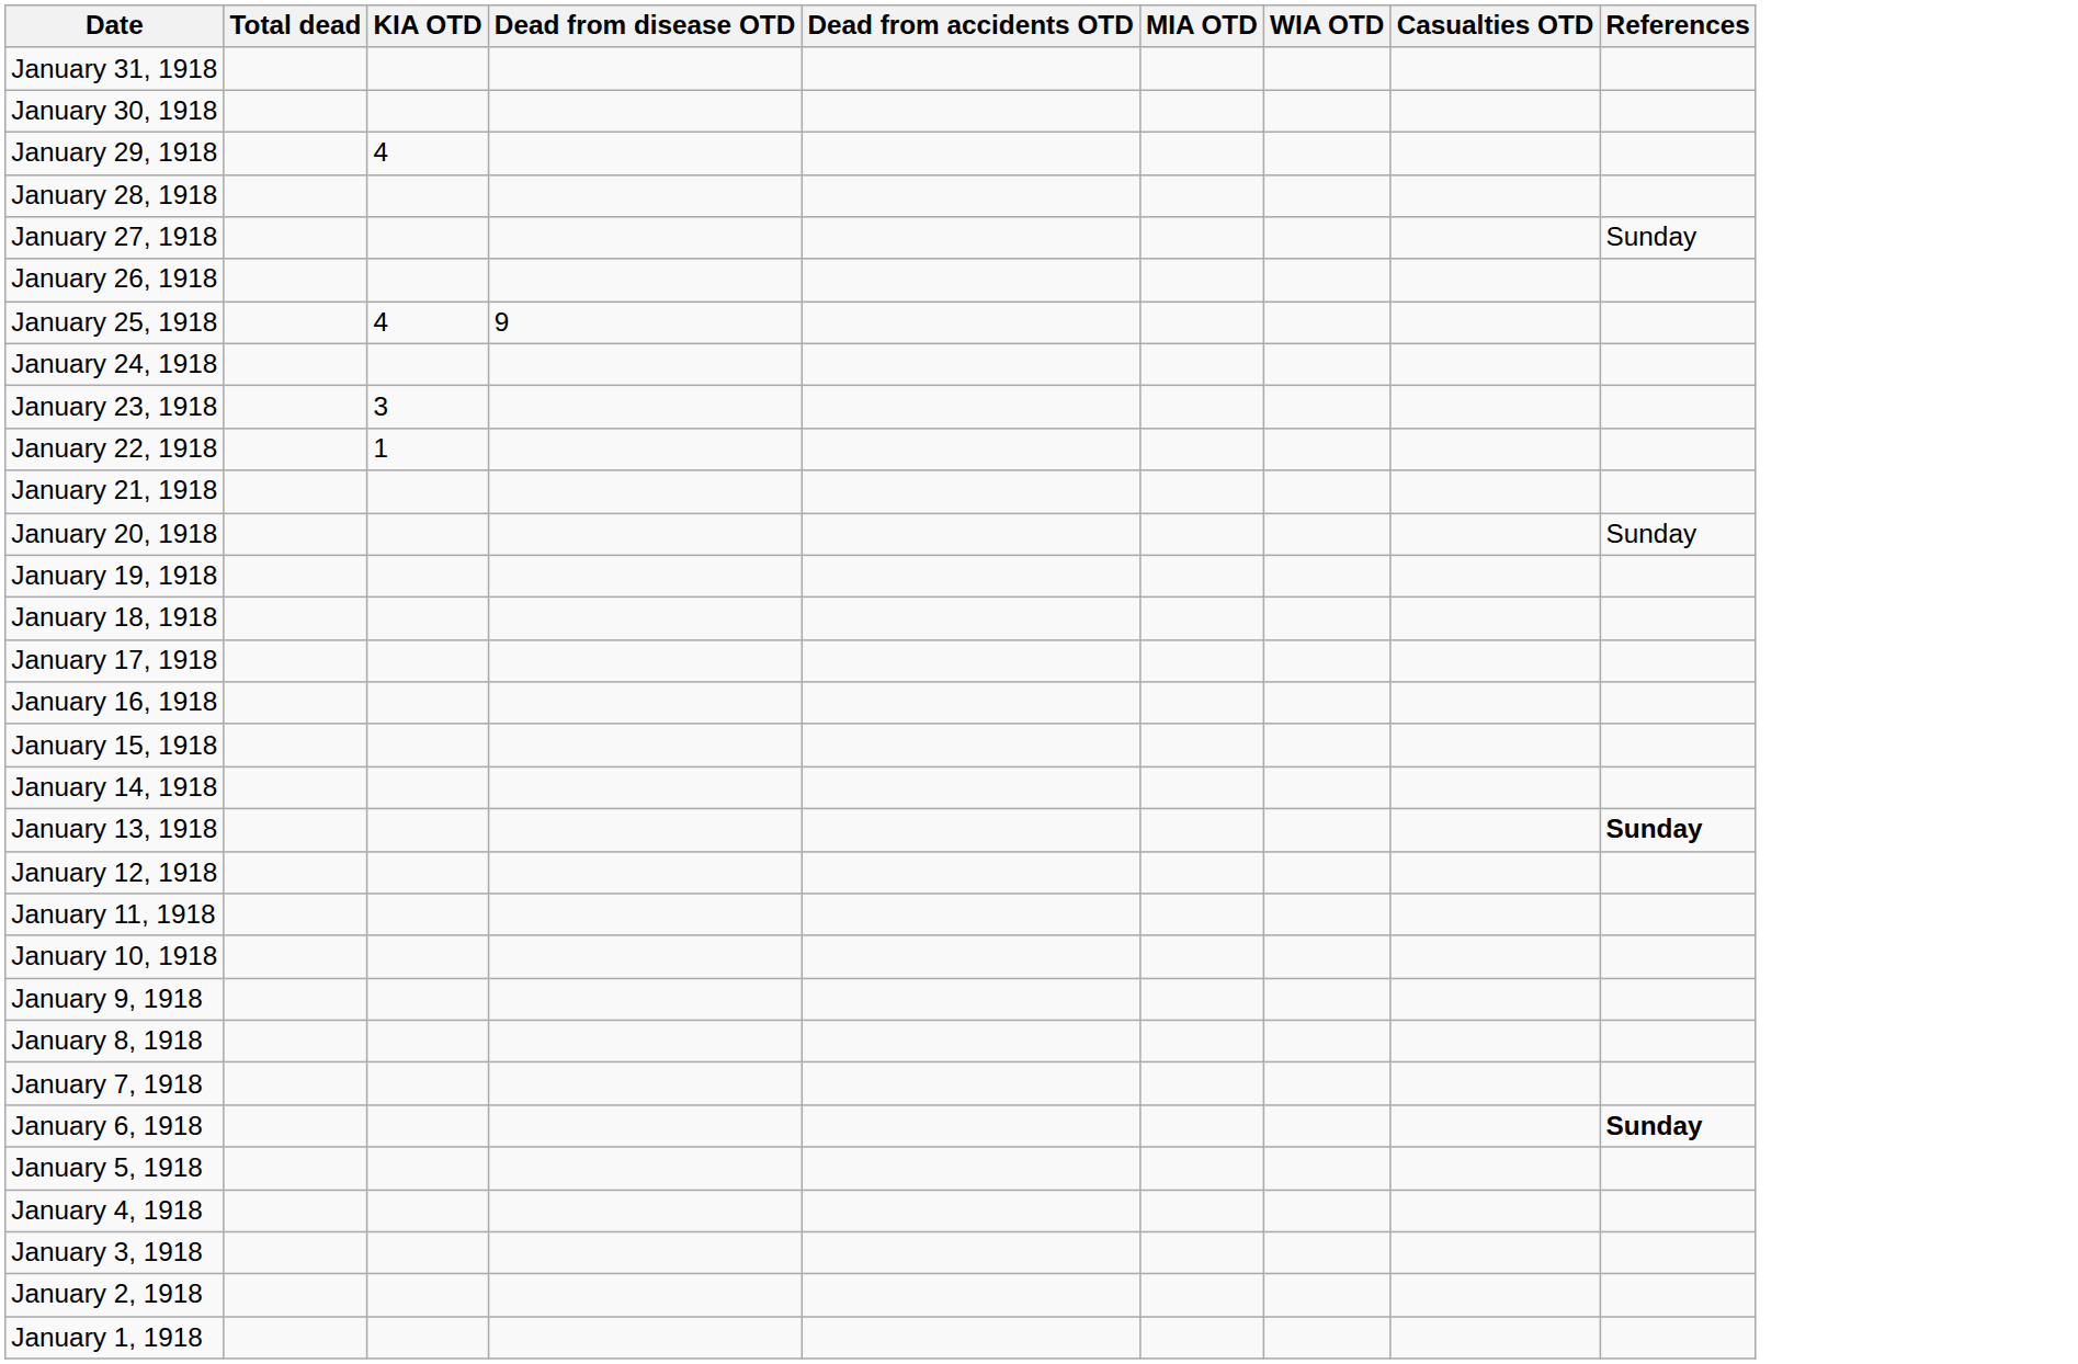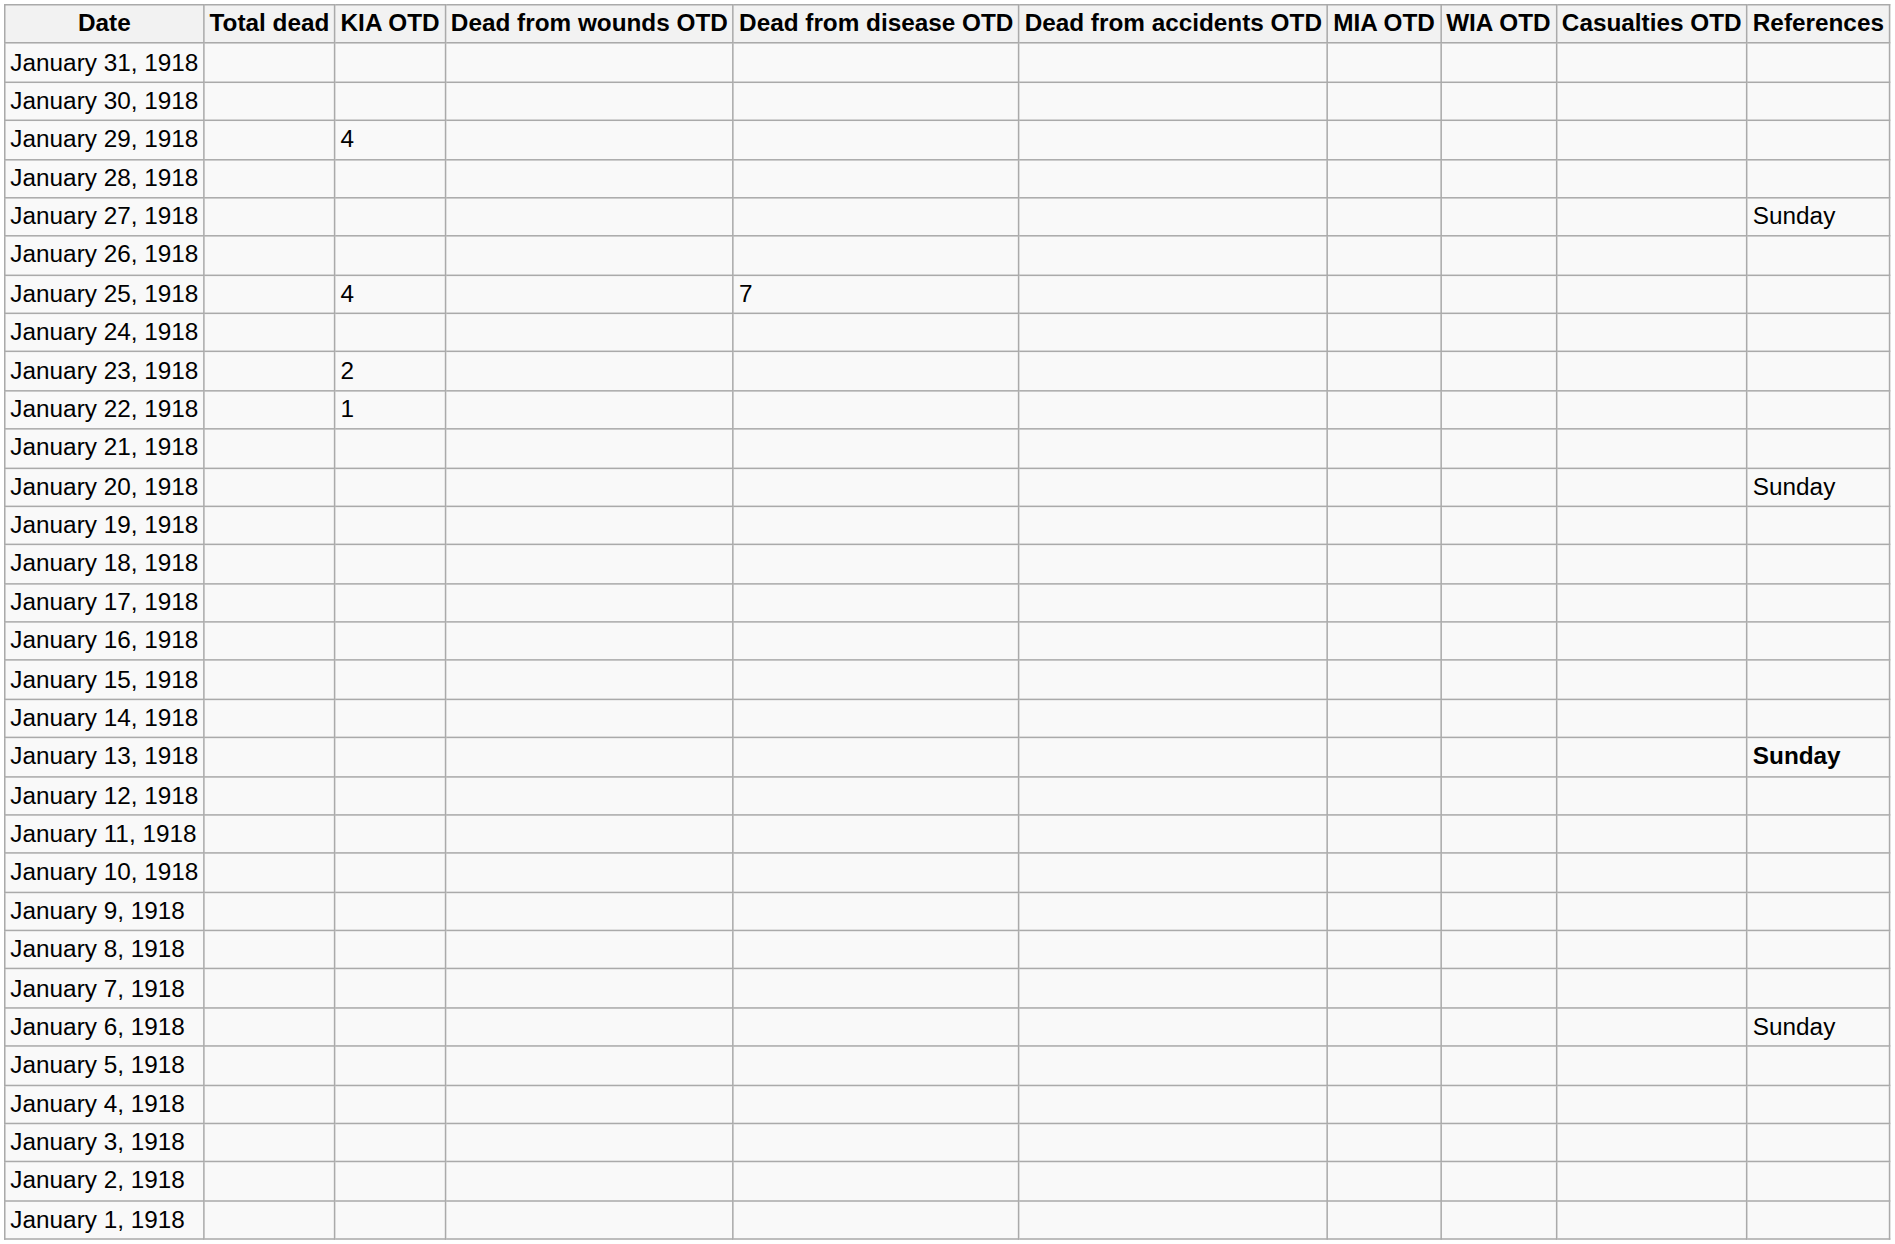 <table role="presentation" class="wikitable mw-collapsible">
 <tr>
 <th>Date</th>
 <th>Total dead</th>
 <th>KIA OTD</th>
+<th>Dead from wounds OTD</th>
 <th>Dead from disease OTD</th>
 <th>Dead from accidents OTD</th>
 <th>MIA OTD</th>
 <th>WIA OTD</th>
 <th>Casualties OTD</th>
 <th>References</th>
 </tr>
 <tr>
 <td>January 31, 1918</td>
+<td></td>
 <td></td>
 <td></td>
 <td></td>
 <td></td>
 <td></td>
 <td></td>
 <td></td>
 <td></td>
 </tr>
 <tr>
 <td>January 30, 1918</td>
 <td></td>
 <td></td>
 <td></td>
 <td></td>
 <td></td>
 <td></td>
 <td></td>
 <td></td>
+<td></td>
 </tr>
 <tr>
 <td>January 29, 1918</td>
 <td></td>
 <td>4</td>
+<td></td>
 <td></td>
 <td></td>
 <td></td>
 <td></td>
 <td></td>
 <td></td>
 </tr>
 <tr>
 <td>January 28, 1918</td>
 <td></td>
 <td></td>
 <td></td>
 <td></td>
 <td></td>
 <td></td>
 <td></td>
 <td></td>
+<td></td>
 </tr>
 <tr>
 <td>January 27, 1918</td>
+<td></td>
 <td></td>
 <td></td>
 <td></td>
 <td></td>
 <td></td>
 <td></td>
 <td></td>
 <td>Sunday</td>
 </tr>
 <tr>
 <td>January 26, 1918</td>
 <td></td>
 <td></td>
 <td></td>
 <td></td>
 <td></td>
 <td></td>
 <td></td>
 <td></td>
+<td></td>
 </tr>
 <tr>
 <td>January 25, 1918</td>
 <td></td>
 <td>4</td>
-<td>9</td>
+<td></td>
+<td>7</td>
 <td></td>
 <td></td>
 <td></td>
 <td></td>
 <td></td>
 </tr>
 <tr>
 <td>January 24, 1918</td>
 <td></td>
 <td></td>
 <td></td>
 <td></td>
 <td></td>
 <td></td>
 <td></td>
 <td></td>
+<td></td>
 </tr>
 <tr>
 <td>January 23, 1918</td>
 <td></td>
-<td>3</td>
+<td>2</td>
+<td></td>
 <td></td>
 <td></td>
 <td></td>
 <td></td>
 <td></td>
 <td></td>
 </tr>
 <tr>
 <td>January 22, 1918</td>
 <td></td>
 <td>1</td>
 <td></td>
 <td></td>
 <td></td>
 <td></td>
 <td></td>
 <td></td>
+<td></td>
 </tr>
 <tr>
 <td>January 21, 1918</td>
 <td></td>
 <td></td>
 <td></td>
 <td></td>
 <td></td>
 <td></td>
 <td></td>
 <td></td>
+<td></td>
 </tr>
 <tr>
 <td>January 20, 1918</td>
+<td></td>
 <td></td>
 <td></td>
 <td></td>
 <td></td>
 <td></td>
 <td></td>
 <td></td>
 <td>Sunday</td>
 </tr>
 <tr>
 <td>January 19, 1918</td>
 <td></td>
 <td></td>
 <td></td>
 <td></td>
 <td></td>
 <td></td>
 <td></td>
 <td></td>
+<td></td>
 </tr>
 <tr>
 <td>January 18, 1918</td>
+<td></td>
 <td></td>
 <td></td>
 <td></td>
 <td></td>
 <td></td>
 <td></td>
 <td></td>
 <td></td>
 </tr>
 <tr>
 <td>January 17, 1918</td>
 <td></td>
 <td></td>
 <td></td>
 <td></td>
 <td></td>
 <td></td>
 <td></td>
 <td></td>
+<td></td>
 </tr>
 <tr>
 <td>January 16, 1918</td>
+<td></td>
 <td></td>
 <td></td>
 <td></td>
 <td></td>
 <td></td>
 <td></td>
 <td></td>
 <td></td>
 </tr>
 <tr>
 <td>January 15, 1918</td>
 <td></td>
 <td></td>
 <td></td>
 <td></td>
 <td></td>
 <td></td>
 <td></td>
 <td></td>
+<td></td>
 </tr>
 <tr>
 <td>January 14, 1918</td>
 <td></td>
 <td></td>
 <td></td>
 <td></td>
 <td></td>
 <td></td>
 <td></td>
 <td></td>
+<td></td>
 </tr>
 <tr>
 <td>January 13, 1918</td>
+<td></td>
 <td></td>
 <td></td>
 <td></td>
 <td></td>
 <td></td>
 <td></td>
 <td></td>
 <td><strong>Sunday</strong></td>
 </tr>
 <tr>
 <td>January 12, 1918</td>
 <td></td>
 <td></td>
 <td></td>
 <td></td>
 <td></td>
 <td></td>
 <td></td>
 <td></td>
+<td></td>
 </tr>
 <tr>
 <td>January 11, 1918</td>
+<td></td>
 <td></td>
 <td></td>
 <td></td>
 <td></td>
 <td></td>
 <td></td>
 <td></td>
 <td></td>
 </tr>
 <tr>
 <td>January 10, 1918</td>
 <td></td>
 <td></td>
 <td></td>
 <td></td>
 <td></td>
 <td></td>
 <td></td>
 <td></td>
+<td></td>
 </tr>
 <tr>
 <td>January 9, 1918</td>
+<td></td>
 <td></td>
 <td></td>
 <td></td>
 <td></td>
 <td></td>
 <td></td>
 <td></td>
 <td></td>
 </tr>
 <tr>
 <td>January 8, 1918</td>
 <td></td>
 <td></td>
 <td></td>
 <td></td>
 <td></td>
 <td></td>
 <td></td>
 <td></td>
+<td></td>
 </tr>
 <tr>
 <td>January 7, 1918</td>
+<td></td>
 <td></td>
 <td></td>
 <td></td>
 <td></td>
 <td></td>
 <td></td>
 <td></td>
 <td></td>
 </tr>
 <tr>
 <td>January 6, 1918</td>
 <td></td>
 <td></td>
 <td></td>
 <td></td>
 <td></td>
 <td></td>
 <td></td>
-<td><strong>Sunday</strong></td>
+<td></td>
+<td>Sunday</td>
 </tr>
 <tr>
 <td>January 5, 1918</td>
+<td></td>
 <td></td>
 <td></td>
 <td></td>
 <td></td>
 <td></td>
 <td></td>
 <td></td>
 <td></td>
 </tr>
 <tr>
 <td>January 4, 1918</td>
 <td></td>
 <td></td>
 <td></td>
 <td></td>
 <td></td>
 <td></td>
 <td></td>
 <td></td>
+<td></td>
 </tr>
 <tr>
 <td>January 3, 1918</td>
+<td></td>
 <td></td>
 <td></td>
 <td></td>
 <td></td>
 <td></td>
 <td></td>
 <td></td>
 <td></td>
 </tr>
 <tr>
 <td>January 2, 1918</td>
 <td></td>
 <td></td>
 <td></td>
 <td></td>
 <td></td>
 <td></td>
 <td></td>
 <td></td>
+<td></td>
 </tr>
 <tr>
 <td>January 1, 1918</td>
 <td></td>
 <td></td>
 <td></td>
 <td></td>
 <td></td>
 <td></td>
 <td></td>
 <td></td>
+<td></td>
 </tr>
 </table>
